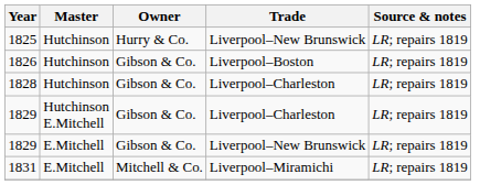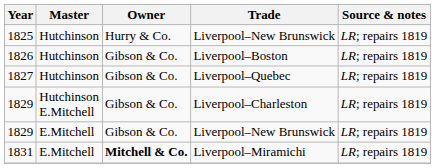 <table class=" wikitable">
 <tr>
 <th>Year</th>
 <th>Master</th>
 <th>Owner</th>
 <th>Trade</th>
 <th>Source & notes</th>
 </tr>
 <tr>
 <td>1825</td>
 <td>Hutchinson</td>
 <td>Hurry & Co.</td>
 <td>Liverpool–New Brunswick</td>
 <td><em>LR</em>; repairs 1819</td>
 </tr>
 <tr>
 <td>1826</td>
 <td>Hutchinson</td>
 <td>Gibson & Co.</td>
 <td>Liverpool–Boston</td>
 <td><em>LR</em>; repairs 1819</td>
 </tr>
 <tr>
-<td>1828</td>
+<td>1827</td>
 <td>Hutchinson</td>
 <td>Gibson & Co.</td>
-<td>Liverpool–Charleston</td>
+<td>Liverpool–Quebec</td>
 <td><em>LR</em>; repairs 1819</td>
 </tr>
 <tr>
 <td>1829</td>
 <td>Hutchinson<br>E.Mitchell</td>
 <td>Gibson & Co.</td>
 <td>Liverpool–Charleston</td>
 <td><em>LR</em>; repairs 1819</td>
 </tr>
 <tr>
 <td>1829</td>
 <td>E.Mitchell</td>
 <td>Gibson & Co.</td>
 <td>Liverpool–New Brunswick</td>
 <td><em>LR</em>; repairs 1819</td>
 </tr>
 <tr>
 <td>1831</td>
 <td>E.Mitchell</td>
-<td>Mitchell & Co.</td>
+<td><strong>Mitchell & Co.</strong></td>
 <td>Liverpool–Miramichi</td>
 <td><em>LR</em>; repairs 1819</td>
 </tr>
 <tr>
 </tr>
 </table>
